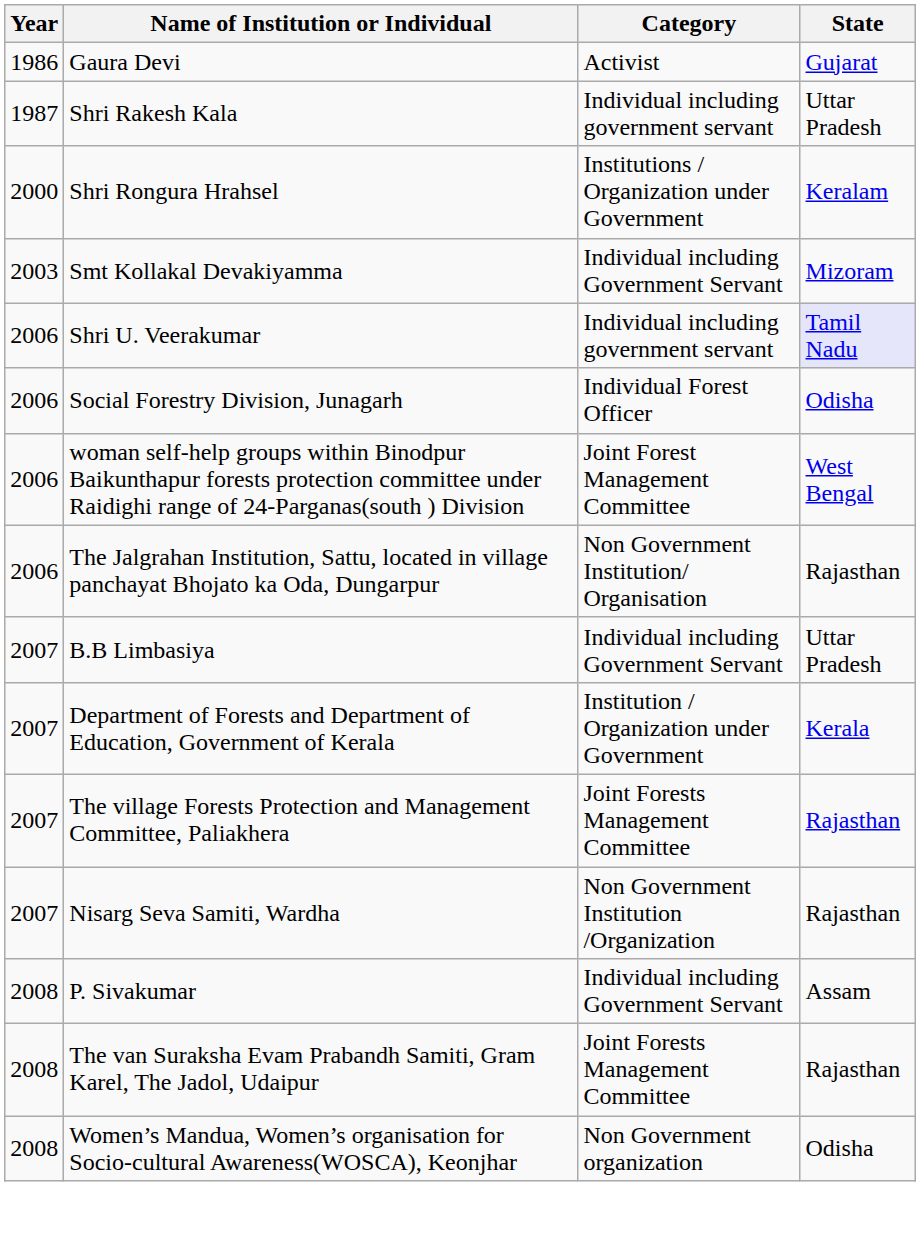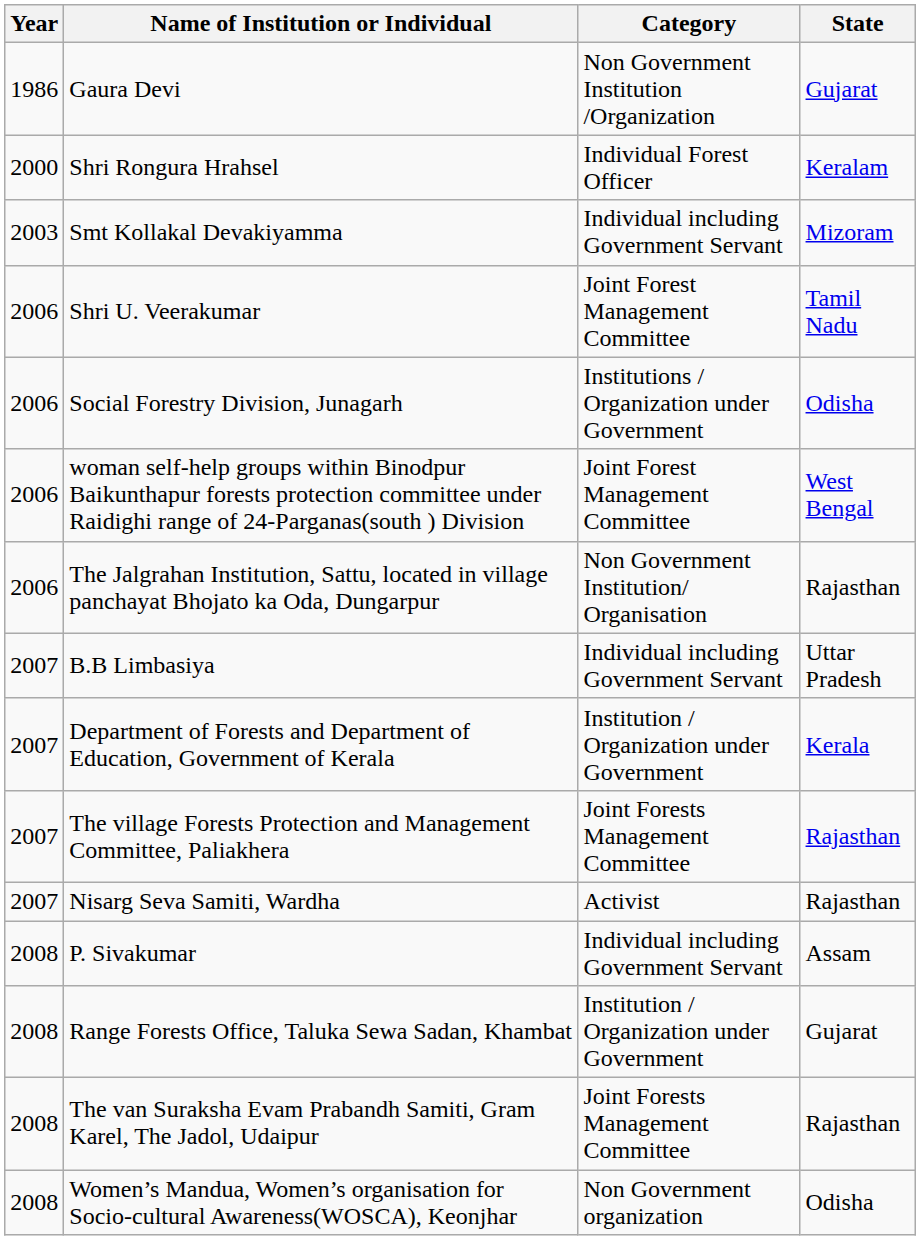 <table class="wikitable sortable">
 <tr>
 <th>Year</th>
 <th>Name of Institution or Individual</th>
 <th>Category</th>
 <th>State</th>
 </tr>
 <tr>
 <td>1986</td>
 <td>Gaura Devi</td>
-<td>Activist</td>
+<td>Non Government Institution /Organization</td>
 <td><a href='#'>Gujarat</a></td>
-</tr>
-<tr>
-<td>1987</td>
-<td>Shri Rakesh Kala</td>
-<td>Individual including government servant</td>
-<td>Uttar Pradesh</td>
 </tr>
 <tr>
 <td>2000</td>
 <td>Shri Rongura Hrahsel</td>
-<td>Institutions / Organization under Government</td>
+<td>Individual Forest Officer</td>
 <td><a href='#'>Keralam</a></td>
 </tr>
 <tr>
 <td>2003</td>
 <td>Smt Kollakal Devakiyamma</td>
 <td>Individual including Government Servant</td>
 <td><a href='#'>Mizoram</a></td>
 </tr>
 <tr>
 <td>2006</td>
 <td>Shri U. Veerakumar</td>
-<td>Individual including government servant</td>
-<td style="background: lavender;"><a href='#'>Tamil Nadu</a></td>
+<td>Joint Forest Management Committee</td>
+<td><a href='#'>Tamil Nadu</a></td>
 </tr>
 <tr>
 <td>2006</td>
 <td>Social Forestry Division, Junagarh</td>
-<td>Individual Forest Officer</td>
+<td>Institutions / Organization under Government</td>
 <td><a href='#'>Odisha</a></td>
 </tr>
 <tr>
 <td>2006</td>
 <td>woman self-help groups within Binodpur Baikunthapur forests protection committee under Raidighi range of 24-Parganas(south ) Division</td>
 <td>Joint Forest Management Committee</td>
 <td><a href='#'>West Bengal</a></td>
 </tr>
 <tr>
 <td>2006</td>
 <td>The Jalgrahan Institution, Sattu, located in village panchayat Bhojato ka Oda, Dungarpur</td>
 <td>Non Government Institution/ Organisation</td>
 <td>Rajasthan</td>
 </tr>
 <tr>
 <td>2007</td>
 <td>B.B Limbasiya</td>
 <td>Individual including Government Servant</td>
 <td>Uttar Pradesh</td>
 </tr>
 <tr>
 <td>2007</td>
 <td>Department of Forests and Department of Education, Government of Kerala</td>
 <td>Institution / Organization under Government</td>
 <td><a href='#'>Kerala</a></td>
 </tr>
 <tr>
 <td>2007</td>
 <td>The village Forests Protection and Management Committee, Paliakhera</td>
 <td>Joint Forests Management Committee</td>
 <td><a href='#'>Rajasthan</a></td>
 </tr>
 <tr>
 <td>2007</td>
 <td>Nisarg Seva Samiti, Wardha</td>
-<td>Non Government Institution /Organization</td>
+<td>Activist</td>
 <td>Rajasthan</td>
 </tr>
 <tr>
 <td>2008</td>
 <td>P. Sivakumar</td>
 <td>Individual including Government Servant</td>
 <td>Assam</td>
+</tr>
+<tr>
+<td>2008</td>
+<td>Range Forests Office, Taluka Sewa Sadan, Khambat</td>
+<td>Institution / Organization under Government</td>
+<td>Gujarat</td>
 </tr>
 <tr>
 <td>2008</td>
 <td>The van Suraksha Evam Prabandh Samiti, Gram Karel, The Jadol, Udaipur</td>
 <td>Joint Forests Management Committee</td>
 <td>Rajasthan</td>
 </tr>
 <tr>
 <td>2008</td>
 <td>Women’s Mandua, Women’s organisation for Socio-cultural Awareness(WOSCA), Keonjhar</td>
 <td>Non Government organization</td>
 <td>Odisha</td>
 </tr>
 </table>
